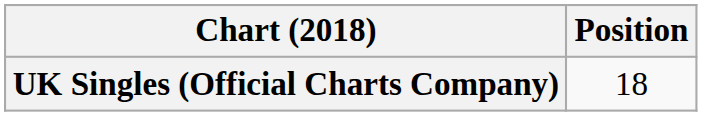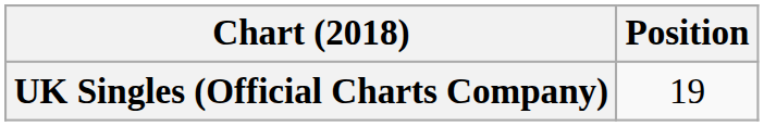 <table class="wikitable plainrowheaders" style="text-align:center">
 <tr>
 <th scope="col">Chart (2018)</th>
 <th scope="col">Position</th>
 </tr>
 <tr>
 <th scope="row">UK Singles (Official Charts Company)</th>
-<td>18</td>
+<td>19</td>
 </tr>
 </table>
